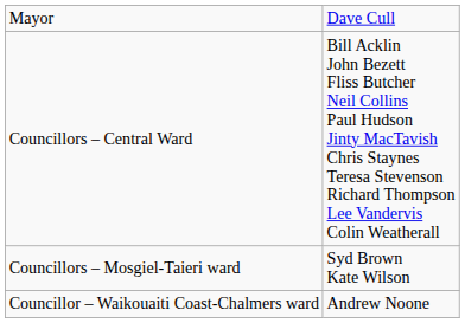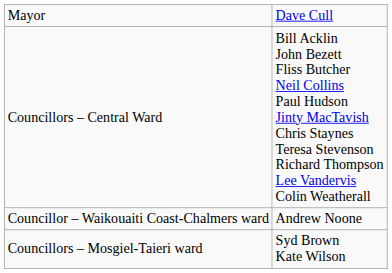 <table class="wikitable">
 <tr>
 <td>Mayor</td>
 <td><a href='#'>Dave Cull</a></td>
 </tr>
 <tr>
 <td>Councillors – Central Ward</td>
 <td>Bill Acklin <br> John Bezett <br> Fliss Butcher <br> <a href='#'>Neil Collins</a> <br> Paul Hudson <br> <a href='#'>Jinty MacTavish</a> <br> Chris Staynes <br> Teresa Stevenson <br> Richard Thompson <br> <a href='#'>Lee Vandervis</a> <br> Colin Weatherall</td>
 </tr>
 <tr>
+<td>Councillor – Waikouaiti Coast-Chalmers ward</td>
+<td>Andrew Noone</td>
+</tr>
+<tr>
 <td>Councillors – Mosgiel-Taieri ward</td>
 <td>Syd Brown <br> Kate Wilson</td>
 </tr>
-<tr>
-<td>Councillor – Waikouaiti Coast-Chalmers ward</td>
-<td>Andrew Noone</td>
-</tr>
 </table>
